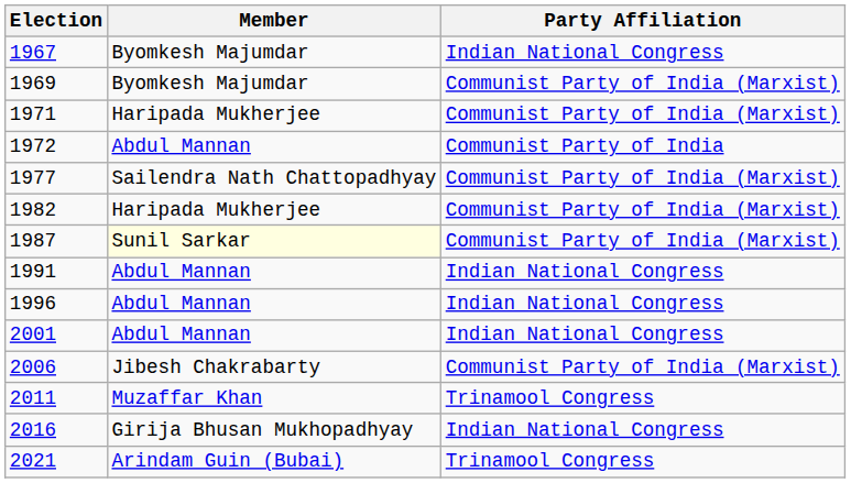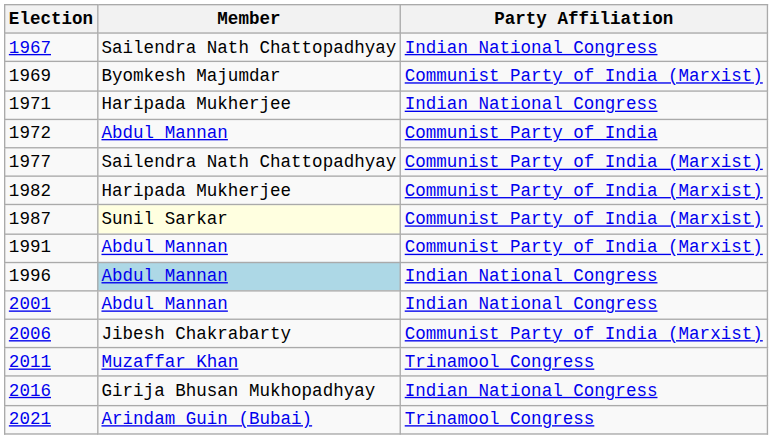 <table class="wikitable sortable"ìÍĦĤĠčw>
 <tr>
 <th>Election</th>
 <th>Member</th>
 <th>Party Affiliation</th>
 </tr>
 <tr>
 <td><a href='#'>1967</a></td>
-<td>Byomkesh Majumdar</td>
+<td>Sailendra Nath Chattopadhyay</td>
 <td><a href='#'>Indian National Congress</a></td>
 </tr>
 <tr>
 <td>1969</td>
 <td>Byomkesh Majumdar</td>
 <td><a href='#'>Communist Party of India (Marxist)</a></td>
 </tr>
 <tr>
 <td>1971</td>
 <td>Haripada Mukherjee</td>
-<td><a href='#'>Communist Party of India (Marxist)</a></td>
+<td><a href='#'>Indian National Congress</a></td>
 </tr>
 <tr>
 <td>1972</td>
 <td><a href='#'>Abdul Mannan</a></td>
 <td><a href='#'>Communist Party of India</a></td>
 </tr>
 <tr>
 <td>1977</td>
 <td>Sailendra Nath Chattopadhyay</td>
 <td><a href='#'>Communist Party of India (Marxist)</a></td>
 </tr>
 <tr>
 <td>1982</td>
 <td>Haripada Mukherjee</td>
 <td><a href='#'>Communist Party of India (Marxist)</a></td>
 </tr>
 <tr>
 <td>1987</td>
 <td style="background: lightyellow;">Sunil Sarkar</td>
 <td><a href='#'>Communist Party of India (Marxist)</a></td>
 </tr>
 <tr>
 <td>1991</td>
 <td><a href='#'>Abdul Mannan</a></td>
-<td><a href='#'>Indian National Congress</a></td>
+<td><a href='#'>Communist Party of India (Marxist)</a></td>
 </tr>
 <tr>
 <td>1996</td>
-<td><a href='#'>Abdul Mannan</a></td>
+<td style="background: lightblue;"><a href='#'>Abdul Mannan</a></td>
 <td><a href='#'>Indian National Congress</a></td>
 </tr>
 <tr>
 <td><a href='#'>2001</a></td>
 <td><a href='#'>Abdul Mannan</a></td>
 <td><a href='#'>Indian National Congress</a></td>
 </tr>
 <tr>
 <td><a href='#'>2006</a></td>
 <td>Jibesh Chakrabarty</td>
 <td><a href='#'>Communist Party of India (Marxist)</a></td>
 </tr>
 <tr>
 <td><a href='#'>2011</a></td>
 <td><a href='#'>Muzaffar Khan</a></td>
 <td><a href='#'>Trinamool Congress</a></td>
 </tr>
 <tr>
 <td><a href='#'>2016</a></td>
 <td>Girija Bhusan Mukhopadhyay</td>
 <td><a href='#'>Indian National Congress</a></td>
 </tr>
 <tr>
 <td><a href='#'>2021</a></td>
 <td><a href='#'>Arindam Guin (Bubai)</a></td>
 <td><a href='#'>Trinamool Congress</a></td>
 </tr>
 </table>
